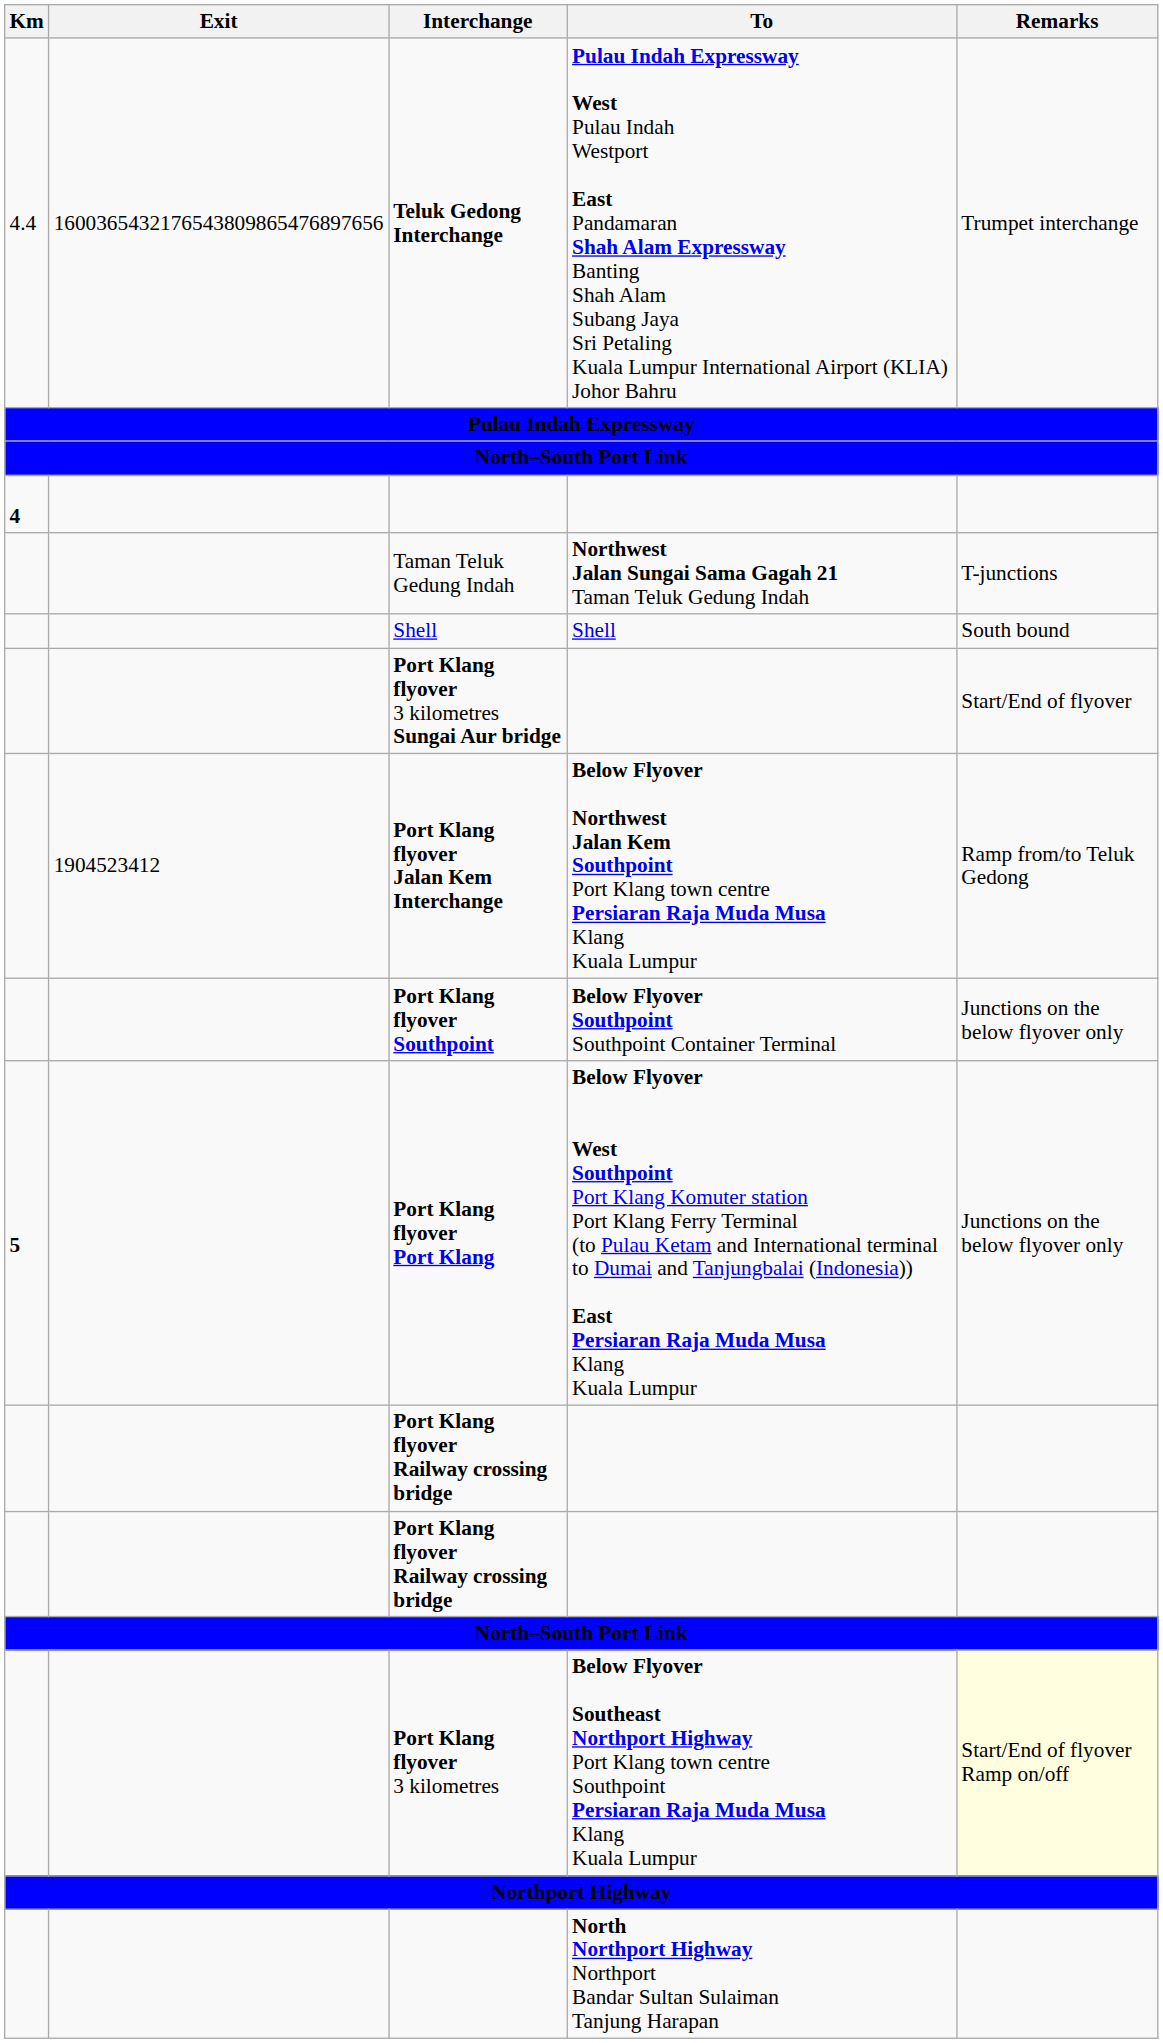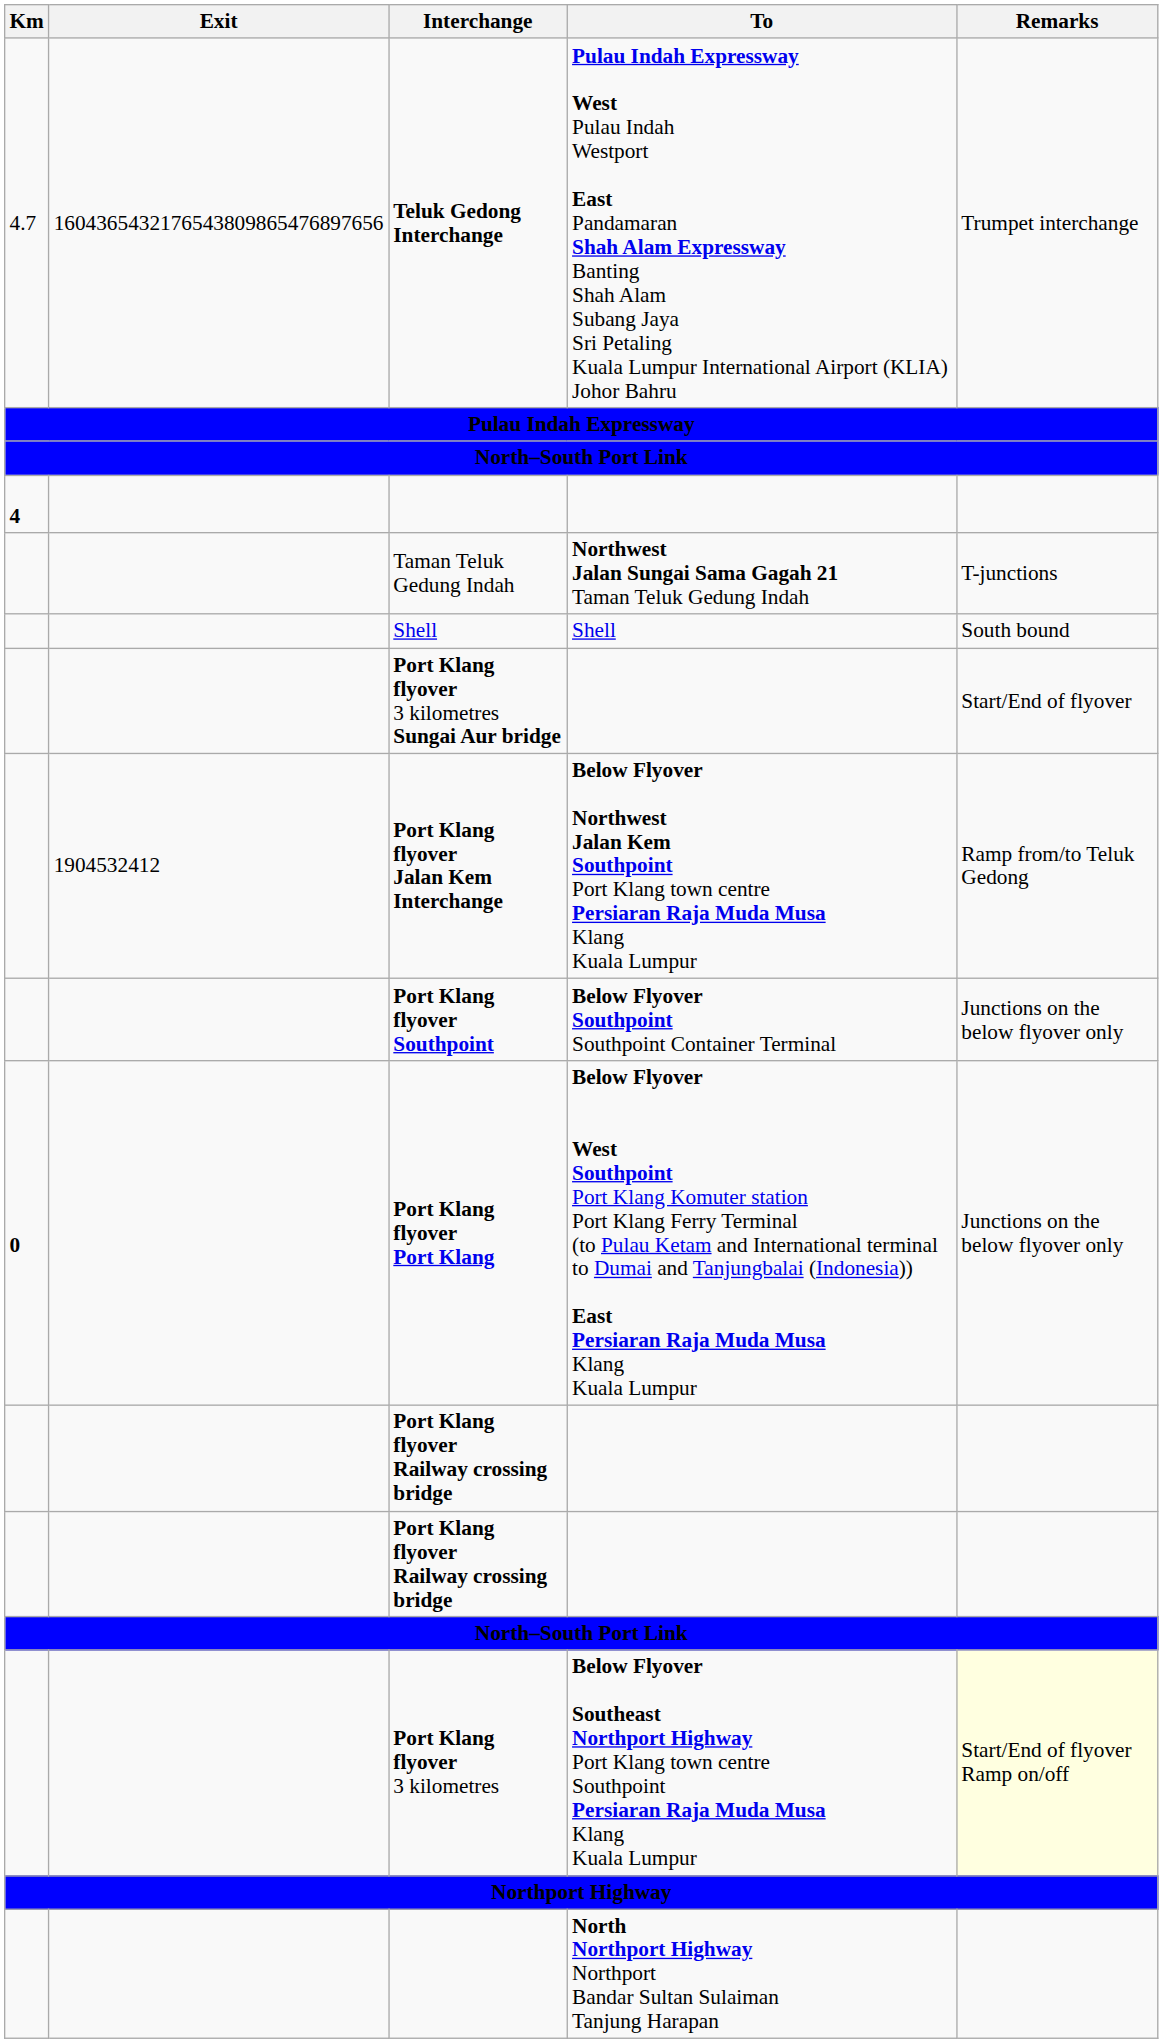 <table class="wikitable">
 <tr>
 <th>Km</th>
 <th>Exit</th>
 <th>Interchange</th>
 <th>To</th>
 <th>Remarks</th>
 </tr>
 <tr>
-<td>4.4</td>
-<td>1600365432176543809865476897656</td>
+<td>4.7</td>
+<td>1604365432176543809865476897656</td>
 <td><strong>Teluk Gedong Interchange</strong></td>
 <td> <strong><a href='#'>Pulau Indah Expressway</a></strong><br><br><strong>West</strong><br>Pulau Indah<br>Westport <br><br><strong>East</strong><br>Pandamaran<br> <strong><a href='#'>Shah Alam Expressway</a></strong><br>Banting<br>Shah Alam<br>Subang Jaya<br>Sri Petaling<br>Kuala Lumpur International Airport (KLIA) <br>Johor Bahru</td>
 <td>Trumpet interchange</td>
 </tr>
 <tr>
 <td colspan="6"  style="width:600px; text-align:center; background:blue;"><strong><span> Pulau Indah Expressway</span></strong></td>
 </tr>
 <tr>
 <td colspan="6"  style="width:600px; text-align:center; background:blue;"><strong><span> North–South Port Link</span></strong></td>
 </tr>
 <tr>
 <td><br><strong>4</strong></td>
 <td></td>
 <td></td>
 <td></td>
 <td></td>
 </tr>
 <tr>
 <td></td>
 <td></td>
 <td>Taman Teluk Gedung Indah</td>
 <td><strong>Northwest</strong><br><strong>Jalan Sungai Sama Gagah 21</strong><br>Taman Teluk Gedung Indah</td>
 <td>T-junctions</td>
 </tr>
 <tr>
 <td></td>
 <td></td>
 <td>  <a href='#'>Shell</a></td>
 <td>  <a href='#'>Shell</a></td>
 <td>South bound</td>
 </tr>
 <tr>
 <td></td>
 <td></td>
 <td><strong>Port Klang flyover</strong><br>3 kilometres<br><strong>Sungai Aur bridge</strong></td>
 <td></td>
 <td>Start/End of flyover</td>
 </tr>
 <tr>
 <td></td>
-<td>1904523412</td>
+<td>1904532412</td>
 <td><strong>Port Klang flyover</strong><br><strong>Jalan Kem Interchange</strong></td>
 <td><strong>Below Flyover</strong><br><br><strong>Northwest</strong><br><strong>Jalan Kem</strong><br><strong><a href='#'>Southpoint</a></strong> <br>Port Klang town centre<br> <strong><a href='#'>Persiaran Raja Muda Musa</a></strong><br>Klang<br>Kuala Lumpur</td>
 <td>Ramp from/to Teluk Gedong</td>
 </tr>
 <tr>
 <td></td>
 <td></td>
 <td><strong>Port Klang flyover</strong><br><strong><a href='#'>Southpoint</a></strong> </td>
 <td><strong>Below Flyover</strong><br><strong><a href='#'>Southpoint</a></strong> <br>Southpoint Container Terminal</td>
 <td>Junctions on the below flyover only</td>
 </tr>
 <tr>
-<td><br><strong>5</strong></td>
+<td><br><strong>0</strong></td>
 <td></td>
 <td><strong>Port Klang flyover</strong><br><strong><a href='#'>Port Klang</a></strong></td>
 <td><strong>Below Flyover</strong><br><br><br><strong>West</strong><br><strong><a href='#'>Southpoint</a></strong> <br><a href='#'>Port Klang Komuter station</a> <br>Port Klang Ferry Terminal <br>(to <a href='#'>Pulau Ketam</a> and International terminal to <a href='#'>Dumai</a> and <a href='#'>Tanjungbalai</a> (<a href='#'>Indonesia</a>))<br><br><strong>East</strong><br> <strong><a href='#'>Persiaran Raja Muda Musa</a></strong><br>Klang<br>Kuala Lumpur</td>
 <td>Junctions on the below flyover only</td>
 </tr>
 <tr>
 <td></td>
 <td></td>
 <td><strong>Port Klang flyover</strong><br><strong>Railway crossing bridge</strong></td>
 <td></td>
 <td></td>
 </tr>
 <tr>
 <td></td>
 <td></td>
 <td><strong>Port Klang flyover</strong><br><strong>Railway crossing bridge</strong></td>
 <td></td>
 <td></td>
 </tr>
 <tr>
 <td colspan="6"  style="width:600px; text-align:center; background:blue;"><strong><span> North–South Port Link</span></strong></td>
 </tr>
 <tr>
 <td></td>
 <td></td>
 <td><strong>Port Klang flyover</strong><br>3 kilometres</td>
 <td><strong>Below Flyover</strong><br><br><strong>Southeast</strong><br> <strong><a href='#'>Northport Highway</a></strong><br>Port Klang town centre<br>Southpoint <br> <strong><a href='#'>Persiaran Raja Muda Musa</a></strong><br>Klang<br>Kuala Lumpur</td>
 <td style="background: lightyellow;">Start/End of flyover<br>Ramp on/off</td>
 </tr>
 <tr>
 <td colspan="6"  style="width:600px; text-align:center; background:blue;"><strong><span> Northport Highway</span></strong></td>
 </tr>
 <tr>
 <td></td>
 <td></td>
 <td></td>
 <td><strong>North</strong><br> <strong><a href='#'>Northport Highway</a></strong><br>Northport <br>Bandar Sultan Sulaiman<br>Tanjung Harapan </td>
 <td></td>
 </tr>
 </table>
